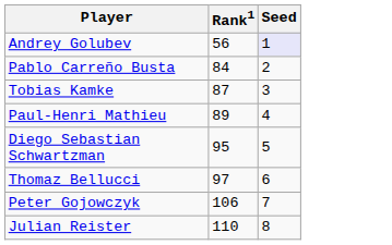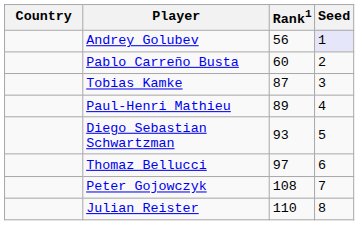 <table class="sortable wikitable">
 <tr>
+<th width="70">Country</th>
 <th width="175">Player</th>
 <th>Rank<sup>1</sup></th>
 <th>Seed</th>
 </tr>
 <tr>
+<td></td>
 <td><a href='#'>Andrey Golubev</a></td>
 <td>56</td>
 <td style="background: lavender;">1</td>
 </tr>
 <tr>
+<td></td>
 <td><a href='#'>Pablo Carreño Busta</a></td>
-<td>84</td>
+<td>60</td>
 <td>2</td>
 </tr>
 <tr>
+<td></td>
 <td><a href='#'>Tobias Kamke</a></td>
 <td>87</td>
 <td>3</td>
 </tr>
 <tr>
+<td></td>
 <td><a href='#'>Paul-Henri Mathieu</a></td>
 <td>89</td>
 <td>4</td>
 </tr>
 <tr>
+<td></td>
 <td><a href='#'>Diego Sebastian Schwartzman</a></td>
-<td>95</td>
+<td>93</td>
 <td>5</td>
 </tr>
 <tr>
+<td></td>
 <td><a href='#'>Thomaz Bellucci</a></td>
 <td>97</td>
 <td>6</td>
 </tr>
 <tr>
+<td></td>
 <td><a href='#'>Peter Gojowczyk</a></td>
-<td>106</td>
+<td>108</td>
 <td>7</td>
 </tr>
 <tr>
+<td></td>
 <td><a href='#'>Julian Reister</a></td>
 <td>110</td>
 <td>8</td>
 </tr>
 </table>
